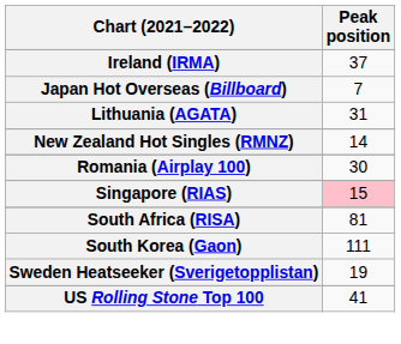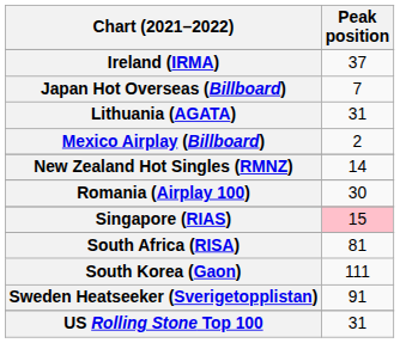 <table class="wikitable sortable plainrowheaders" style="text-align:center">
 <tr>
 <th scope="col">Chart (2021–2022)</th>
 <th scope="col">Peak<br>position</th>
 </tr>
 <tr>
 </tr>
 <tr>
 </tr>
 <tr>
 </tr>
 <tr>
 </tr>
 <tr>
 </tr>
 <tr>
 </tr>
 <tr>
 </tr>
 <tr>
 </tr>
 <tr>
 </tr>
 <tr>
 </tr>
 <tr>
 </tr>
 <tr>
 </tr>
 <tr>
 </tr>
 <tr>
 <th scope="row">Ireland (<a href='#'>IRMA</a>)</th>
 <td>37</td>
 </tr>
 <tr>
 <th scope="row">Japan Hot Overseas (<em><a href='#'>Billboard</a></em>)</th>
 <td>7</td>
 </tr>
 <tr>
 <th scope="row">Lithuania (<a href='#'>AGATA</a>)</th>
 <td>31</td>
 </tr>
 <tr>
+<th scope="row"><a href='#'>Mexico Airplay</a> (<em><a href='#'>Billboard</a></em>)</th>
+<td>2</td>
+</tr>
+<tr>
 </tr>
 <tr>
 </tr>
 <tr>
 <th scope="row">New Zealand Hot Singles (<a href='#'>RMNZ</a>)</th>
 <td>14</td>
 </tr>
 <tr>
 </tr>
 <tr>
 </tr>
 <tr>
 <th scope="row">Romania (<a href='#'>Airplay 100</a>)</th>
 <td>30</td>
 </tr>
 <tr>
 </tr>
 <tr>
 <th scope="row">Singapore (<a href='#'>RIAS</a>)</th>
 <td style="background: pink;">15</td>
 </tr>
 <tr>
 </tr>
 <tr>
 </tr>
 <tr>
 <th scope="row">South Africa (<a href='#'>RISA</a>)</th>
 <td>81</td>
 </tr>
 <tr>
 <th scope="row">South Korea (<a href='#'>Gaon</a>)</th>
 <td>111</td>
 </tr>
 <tr>
 <th scope="row">Sweden Heatseeker (<a href='#'>Sverigetopplistan</a>)</th>
-<td>19</td>
+<td>91</td>
 </tr>
 <tr>
 </tr>
 <tr>
 </tr>
 <tr>
 </tr>
 <tr>
 </tr>
 <tr>
 </tr>
 <tr>
 </tr>
 <tr>
 <th scope="row">US <a href='#'><em>Rolling Stone</em> Top 100</a></th>
-<td>41</td>
+<td>31</td>
 </tr>
 </table>
